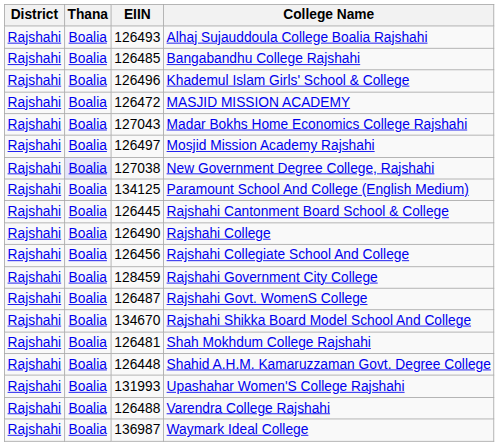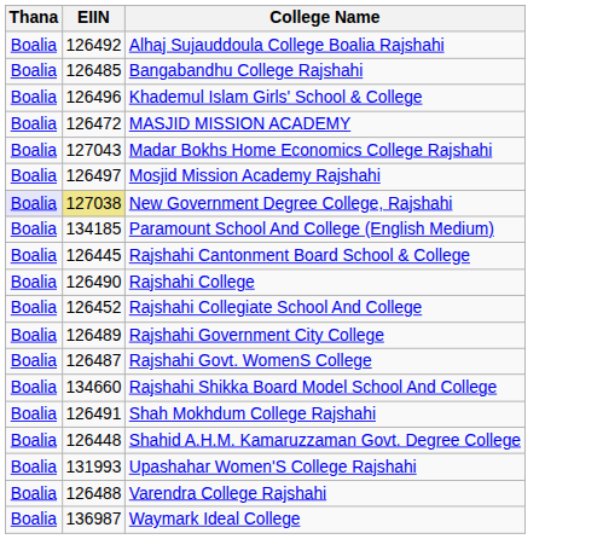 <table class="wikitable">
 <tr>
-<th style="text-align: center;">District</th>
 <th style="text-align: center;">Thana</th>
 <th style="text-align: center;">EIIN</th>
 <th style="text-align: center;">College Name</th>
 </tr>
 <tr>
-<td style="text-align: center;"><a href='#'>Rajshahi</a></td>
 <td style="text-align: center;"><a href='#'>Boalia</a></td>
-<td style="text-align: center;">126493</td>
+<td style="text-align: center;">126492</td>
 <td><a href='#'>Alhaj Sujauddoula College Boalia Rajshahi</a></td>
 </tr>
 <tr>
-<td style="text-align: center;"><a href='#'>Rajshahi</a></td>
 <td style="text-align: center;"><a href='#'>Boalia</a></td>
 <td style="text-align: center;">126485</td>
 <td><a href='#'>Bangabandhu College Rajshahi</a></td>
 </tr>
 <tr>
-<td style="text-align: center;"><a href='#'>Rajshahi</a></td>
 <td style="text-align: center;"><a href='#'>Boalia</a></td>
 <td style="text-align: center;">126496</td>
 <td><a href='#'>Khademul Islam Girls' School & College</a></td>
 </tr>
 <tr>
-<td style="text-align: center;"><a href='#'>Rajshahi</a></td>
 <td style="text-align: center;"><a href='#'>Boalia</a></td>
 <td style="text-align: center;">126472</td>
 <td><a href='#'>MASJID MISSION ACADEMY</a></td>
 </tr>
 <tr>
-<td style="text-align: center;"><a href='#'>Rajshahi</a></td>
 <td style="text-align: center;"><a href='#'>Boalia</a></td>
 <td style="text-align: center;">127043</td>
 <td><a href='#'>Madar Bokhs Home Economics College Rajshahi</a></td>
 </tr>
 <tr>
-<td style="text-align: center;"><a href='#'>Rajshahi</a></td>
 <td style="text-align: center;"><a href='#'>Boalia</a></td>
 <td style="text-align: center;">126497</td>
 <td><a href='#'>Mosjid Mission Academy Rajshahi</a></td>
 </tr>
 <tr>
-<td style="text-align: center;"><a href='#'>Rajshahi</a></td>
 <td style="background: lavender; text-align: center;"><a href='#'>Boalia</a></td>
-<td style="text-align: center;">127038</td>
+<td style="background: khaki; text-align: center;">127038</td>
 <td><a href='#'>New Government Degree College, Rajshahi</a></td>
 </tr>
 <tr>
-<td style="text-align: center;"><a href='#'>Rajshahi</a></td>
 <td style="text-align: center;"><a href='#'>Boalia</a></td>
-<td style="text-align: center;">134125</td>
+<td style="text-align: center;">134185</td>
 <td><a href='#'>Paramount School And College (English Medium)</a></td>
 </tr>
 <tr>
-<td style="text-align: center;"><a href='#'>Rajshahi</a></td>
 <td style="text-align: center;"><a href='#'>Boalia</a></td>
 <td style="text-align: center;">126445</td>
 <td><a href='#'>Rajshahi Cantonment Board School & College</a></td>
 </tr>
 <tr>
-<td style="text-align: center;"><a href='#'>Rajshahi</a></td>
 <td style="text-align: center;"><a href='#'>Boalia</a></td>
 <td style="text-align: center;">126490</td>
 <td><a href='#'>Rajshahi College</a></td>
 </tr>
 <tr>
-<td style="text-align: center;"><a href='#'>Rajshahi</a></td>
 <td style="text-align: center;"><a href='#'>Boalia</a></td>
-<td style="text-align: center;">126456</td>
+<td style="text-align: center;">126452</td>
 <td><a href='#'>Rajshahi Collegiate School And College</a></td>
 </tr>
 <tr>
-<td style="text-align: center;"><a href='#'>Rajshahi</a></td>
 <td style="text-align: center;"><a href='#'>Boalia</a></td>
-<td style="text-align: center;">128459</td>
+<td style="text-align: center;">126489</td>
 <td><a href='#'>Rajshahi Government City College</a></td>
 </tr>
 <tr>
-<td style="text-align: center;"><a href='#'>Rajshahi</a></td>
 <td style="text-align: center;"><a href='#'>Boalia</a></td>
 <td style="text-align: center;">126487</td>
 <td><a href='#'>Rajshahi Govt. WomenS College</a></td>
 </tr>
 <tr>
-<td style="text-align: center;"><a href='#'>Rajshahi</a></td>
 <td style="text-align: center;"><a href='#'>Boalia</a></td>
-<td style="text-align: center;">134670</td>
+<td style="text-align: center;">134660</td>
 <td><a href='#'>Rajshahi Shikka Board Model School And College</a></td>
 </tr>
 <tr>
-<td style="text-align: center;"><a href='#'>Rajshahi</a></td>
 <td style="text-align: center;"><a href='#'>Boalia</a></td>
-<td style="text-align: center;">126481</td>
+<td style="text-align: center;">126491</td>
 <td><a href='#'>Shah Mokhdum College Rajshahi</a></td>
 </tr>
 <tr>
-<td style="text-align: center;"><a href='#'>Rajshahi</a></td>
 <td style="text-align: center;"><a href='#'>Boalia</a></td>
 <td style="text-align: center;">126448</td>
 <td><a href='#'>Shahid A.H.M. Kamaruzzaman Govt. Degree College</a></td>
 </tr>
 <tr>
-<td style="text-align: center;"><a href='#'>Rajshahi</a></td>
 <td style="text-align: center;"><a href='#'>Boalia</a></td>
 <td style="text-align: center;">131993</td>
 <td><a href='#'>Upashahar Women'S College Rajshahi</a></td>
 </tr>
 <tr>
-<td style="text-align: center;"><a href='#'>Rajshahi</a></td>
 <td style="text-align: center;"><a href='#'>Boalia</a></td>
 <td style="text-align: center;">126488</td>
 <td><a href='#'>Varendra College Rajshahi</a></td>
 </tr>
 <tr>
-<td style="text-align: center;"><a href='#'>Rajshahi</a></td>
 <td style="text-align: center;"><a href='#'>Boalia</a></td>
 <td style="text-align: center;">136987</td>
 <td><a href='#'>Waymark Ideal College</a></td>
 </tr>
 </table>
